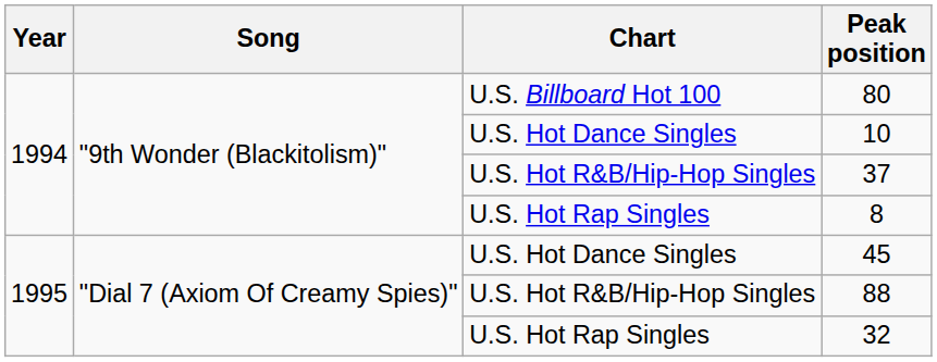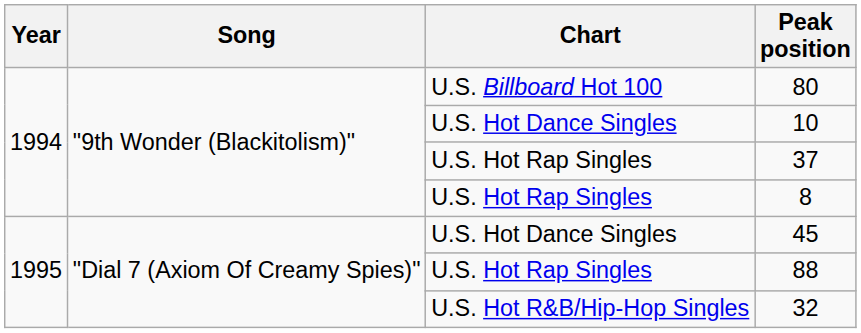 <table class="wikitable">
 <tr>
 <th align="left">Year</th>
 <th align="left">Song</th>
 <th align="left">Chart</th>
 <th style="text-align:center;">Peak<br>position</th>
 </tr>
 <tr>
 <td style="text-align:left;" rowspan="4">1994</td>
 <td style="text-align:left;" rowspan="4">"9th Wonder (Blackitolism)"</td>
 <td align="left">U.S. <a href='#'><em>Billboard</em> Hot 100</a></td>
 <td style="text-align:center;">80</td>
 </tr>
 <tr>
 <td align="left">U.S. <a href='#'>Hot Dance Singles</a></td>
 <td style="text-align:center;">10</td>
 </tr>
 <tr>
-<td align="left">U.S. <a href='#'>Hot R&B/Hip-Hop Singles</a></td>
+<td align="left">U.S. Hot Rap Singles</td>
 <td style="text-align:center;">37</td>
 </tr>
 <tr>
 <td align="left">U.S. <a href='#'>Hot Rap Singles</a></td>
 <td style="text-align:center;">8</td>
 </tr>
 <tr>
 <td style="text-align:left;" rowspan="4">1995</td>
 <td style="text-align:left;" rowspan="4">"Dial 7 (Axiom Of Creamy Spies)"</td>
 <td align="left">U.S. Hot Dance Singles</td>
 <td style="text-align:center;">45</td>
 </tr>
 <tr>
-<td align="left">U.S. Hot R&B/Hip-Hop Singles</td>
+<td align="left">U.S. <a href='#'>Hot Rap Singles</a></td>
 <td style="text-align:center;">88</td>
 </tr>
 <tr>
-<td align="left">U.S. Hot Rap Singles</td>
+<td align="left">U.S. <a href='#'>Hot R&B/Hip-Hop Singles</a></td>
 <td style="text-align:center;">32</td>
 </tr>
 </table>
